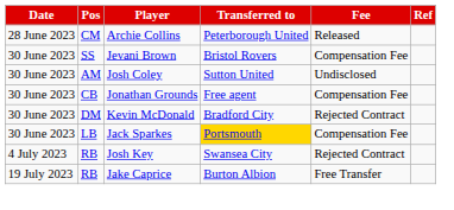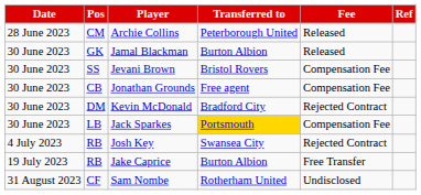 <table class="wikitable plainrowheaders sortable">
 <tr>
 <th style="background:#DD0000; color:white;">Date</th>
 <th style="background:#DD0000; color:white;">Pos</th>
 <th style="background:#DD0000; color:white;">Player</th>
 <th style="background:#DD0000; color:white;">Transferred to</th>
 <th style="background:#DD0000; color:white;">Fee</th>
 <th style="background:#DD0000; color:white;">Ref</th>
 </tr>
 <tr>
 <td>28 June 2023</td>
 <td><a href='#'>CM</a></td>
 <td> <a href='#'>Archie Collins</a></td>
 <td> <a href='#'>Peterborough United</a></td>
 <td>Released</td>
 <td></td>
 </tr>
 <tr>
 <td>30 June 2023</td>
+<td><a href='#'>GK</a></td>
+<td> <a href='#'>Jamal Blackman</a></td>
+<td> <a href='#'>Burton Albion</a></td>
+<td>Released</td>
+<td></td>
+</tr>
+<tr>
+<td>30 June 2023</td>
 <td><a href='#'>SS</a></td>
 <td> <a href='#'>Jevani Brown</a></td>
 <td> <a href='#'>Bristol Rovers</a></td>
 <td>Compensation Fee</td>
-<td></td>
-</tr>
-<tr>
-<td>30 June 2023</td>
-<td><a href='#'>AM</a></td>
-<td> <a href='#'>Josh Coley</a></td>
-<td> <a href='#'>Sutton United</a></td>
-<td>Undisclosed</td>
 <td></td>
 </tr>
 <tr>
 <td>30 June 2023</td>
 <td><a href='#'>CB</a></td>
 <td> <a href='#'>Jonathan Grounds</a></td>
 <td> <a href='#'>Free agent</a></td>
 <td>Compensation Fee</td>
 <td></td>
 </tr>
 <tr>
 <td>30 June 2023</td>
 <td><a href='#'>DM</a></td>
 <td> <a href='#'>Kevin McDonald</a></td>
 <td> <a href='#'>Bradford City</a></td>
 <td>Rejected Contract</td>
 <td></td>
 </tr>
 <tr>
 <td>30 June 2023</td>
 <td><a href='#'>LB</a></td>
 <td> <a href='#'>Jack Sparkes</a></td>
 <td style="background: gold;"> <a href='#'>Portsmouth</a></td>
 <td>Compensation Fee</td>
 <td></td>
 </tr>
 <tr>
 <td>4 July 2023</td>
 <td><a href='#'>RB</a></td>
 <td> <a href='#'>Josh Key</a></td>
 <td> <a href='#'>Swansea City</a></td>
 <td>Rejected Contract</td>
 <td></td>
 </tr>
 <tr>
 <td>19 July 2023</td>
 <td><a href='#'>RB</a></td>
 <td> <a href='#'>Jake Caprice</a></td>
 <td> <a href='#'>Burton Albion</a></td>
 <td>Free Transfer</td>
 <td></td>
 </tr>
+<tr>
+<td>31 August 2023</td>
+<td><a href='#'>CF</a></td>
+<td> <a href='#'>Sam Nombe</a></td>
+<td> <a href='#'>Rotherham United</a></td>
+<td>Undisclosed</td>
+<td></td>
+</tr>
 </table>
